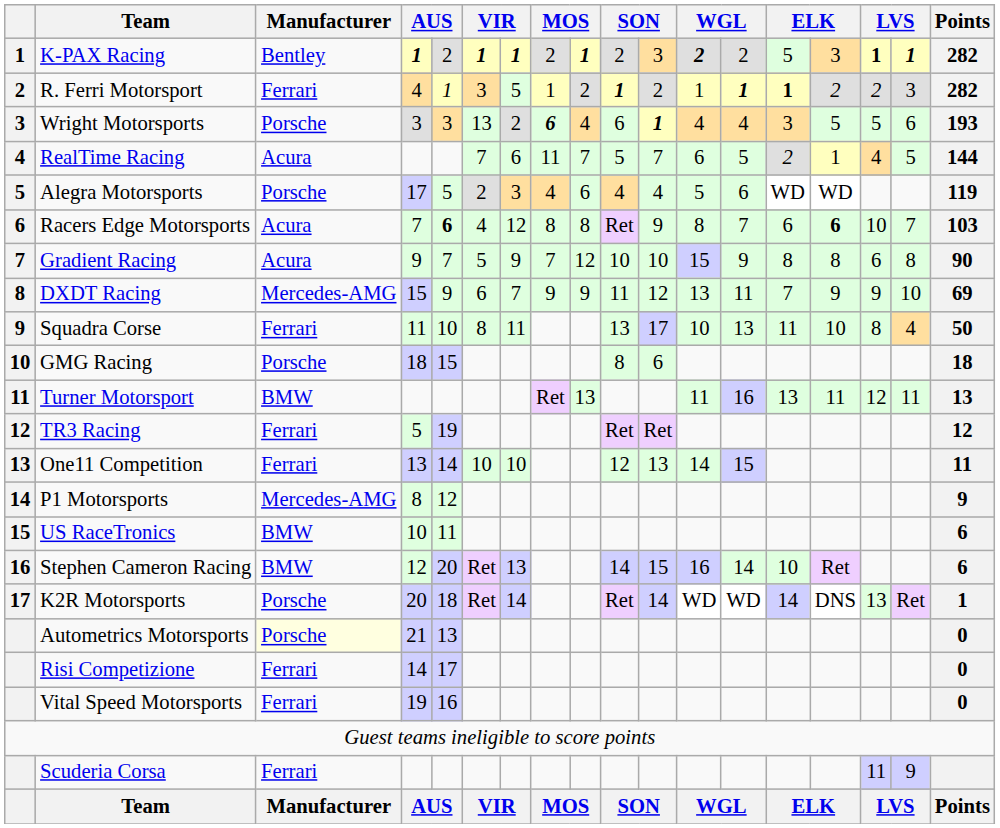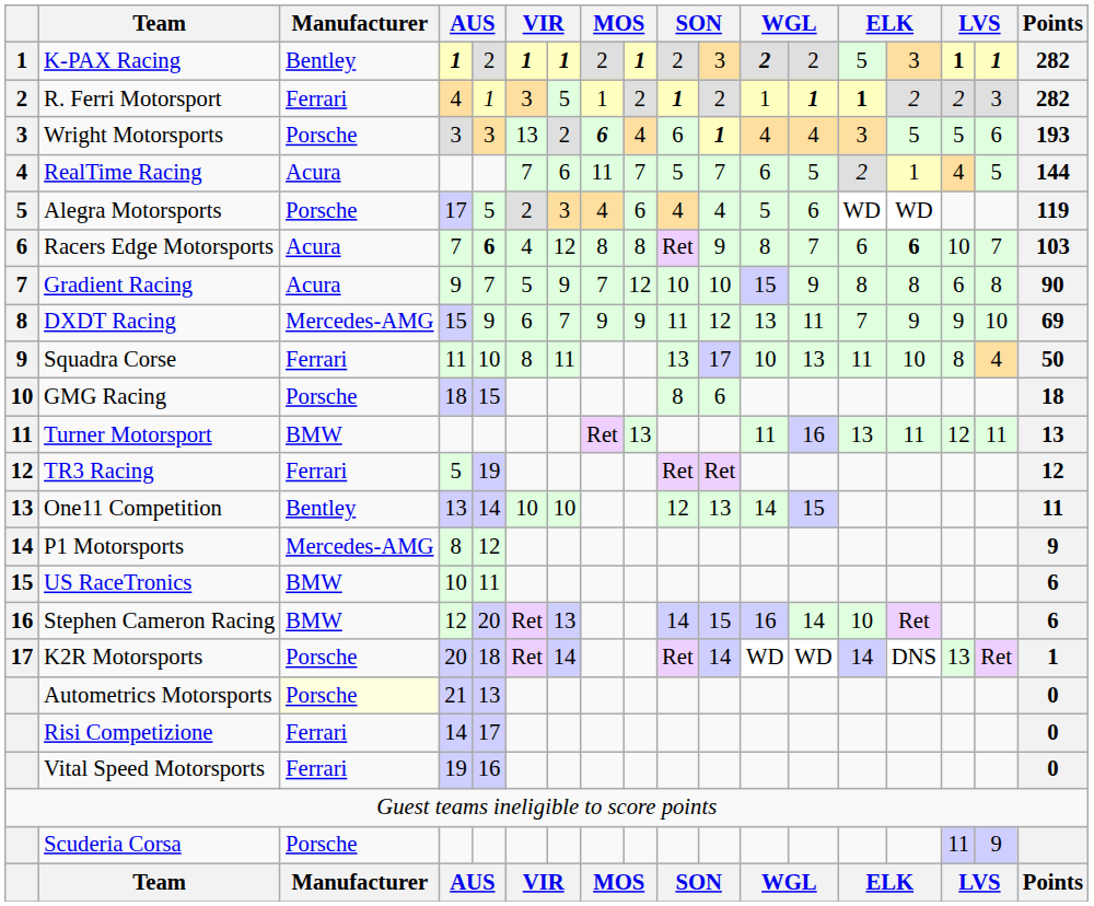 <table class="wikitable" style="font-size: 85%; text-align:center;">
 <tr>
 <th></th>
 <th>Team</th>
 <th>Manufacturer</th>
 <th colspan=2><a href='#'>AUS</a><br></th>
 <th colspan=2><a href='#'>VIR</a><br></th>
 <th colspan=2><a href='#'>MOS</a><br></th>
 <th colspan=2><a href='#'>SON</a><br></th>
 <th colspan=2><a href='#'>WGL</a><br></th>
 <th colspan=2><a href='#'>ELK</a><br></th>
 <th colspan=2><a href='#'>LVS</a><br></th>
 <th>Points</th>
 </tr>
 <tr>
 <th>1</th>
 <td align=left> <a href='#'>K-PAX Racing</a></td>
 <td align=left><a href='#'>Bentley</a></td>
 <td style="background:#FFFFBF;"><strong><em>1</em></strong></td>
 <td style="background:#DFDFDF;">2</td>
 <td style="background:#FFFFBF;"><strong><em>1</em></strong></td>
 <td style="background:#FFFFBF;"><strong><em>1</em></strong></td>
 <td style="background:#DFDFDF;">2</td>
 <td style="background:#FFFFBF;"><strong><em>1</em></strong></td>
 <td style="background:#DFDFDF;">2</td>
 <td style="background:#FFDF9F;">3</td>
 <td style="background:#DFDFDF;"><strong><em>2</em></strong></td>
 <td style="background:#DFDFDF;">2</td>
 <td style="background:#DFFFDF;">5</td>
 <td style="background:#FFDF9F;">3</td>
 <td style="background:#FFFFBF;"><strong>1</strong></td>
 <td style="background:#FFFFBF;"><strong><em>1</em></strong></td>
 <th>282</th>
 </tr>
 <tr>
 <th>2</th>
 <td align=left> R. Ferri Motorsport</td>
 <td align=left><a href='#'>Ferrari</a></td>
 <td style="background:#FFDF9F;">4</td>
 <td style="background:#FFFFBF;"><em>1</em></td>
 <td style="background:#FFDF9F;">3</td>
 <td style="background:#DFFFDF;">5</td>
 <td style="background:#FFFFBF;">1</td>
 <td style="background:#DFDFDF;">2</td>
 <td style="background:#FFFFBF;"><strong><em>1</em></strong></td>
 <td style="background:#DFDFDF;">2</td>
 <td style="background:#FFFFBF;">1</td>
 <td style="background:#FFFFBF;"><strong><em>1</em></strong></td>
 <td style="background:#FFFFBF;"><strong>1</strong></td>
 <td style="background:#DFDFDF;"><em>2</em></td>
 <td style="background:#DFDFDF;"><em>2</em></td>
 <td style="background:#DFDFDF;">3</td>
 <th>282</th>
 </tr>
 <tr>
 <th>3</th>
 <td align=left> Wright Motorsports</td>
 <td align=left><a href='#'>Porsche</a></td>
 <td style="background:#DFDFDF;">3</td>
 <td style="background:#FFDF9F;">3</td>
 <td style="background:#DFFFDF;">13</td>
 <td style="background:#DFDFDF;">2</td>
 <td style="background:#DFFFDF;"><strong><em>6</em></strong></td>
 <td style="background:#FFDF9F;">4</td>
 <td style="background:#DFFFDF;">6</td>
 <td style="background:#FFFFBF;"><strong><em>1</em></strong></td>
 <td style="background:#FFDF9F;">4</td>
 <td style="background:#FFDF9F;">4</td>
 <td style="background:#FFDF9F;">3</td>
 <td style="background:#DFFFDF;">5</td>
 <td style="background:#DFFFDF;">5</td>
 <td style="background:#DFFFDF;">6</td>
 <th>193</th>
 </tr>
 <tr>
 <th>4</th>
 <td align=left> <a href='#'>RealTime Racing</a></td>
 <td align=left><a href='#'>Acura</a></td>
 <td></td>
 <td></td>
 <td style="background:#DFFFDF;">7</td>
 <td style="background:#DFFFDF;">6</td>
 <td style="background:#DFFFDF;">11</td>
 <td style="background:#DFFFDF;">7</td>
 <td style="background:#DFFFDF;">5</td>
 <td style="background:#DFFFDF;">7</td>
 <td style="background:#DFFFDF;">6</td>
 <td style="background:#DFFFDF;">5</td>
 <td style="background:#DFDFDF;"><em>2</em></td>
 <td style="background:#FFFFBF;">1</td>
 <td style="background:#FFDF9F;">4</td>
 <td style="background:#DFFFDF;">5</td>
 <th>144</th>
 </tr>
 <tr>
 <th>5</th>
 <td align=left> Alegra Motorsports</td>
 <td align=left><a href='#'>Porsche</a></td>
 <td style="background:#CFCFFF;">17</td>
 <td style="background:#DFFFDF;">5</td>
 <td style="background:#DFDFDF;">2</td>
 <td style="background:#FFDF9F;">3</td>
 <td style="background:#FFDF9F;">4</td>
 <td style="background:#DFFFDF;">6</td>
 <td style="background:#FFDF9F;">4</td>
 <td style="background:#DFFFDF;">4</td>
 <td style="background:#DFFFDF;">5</td>
 <td style="background:#DFFFDF;">6</td>
 <td style="background:#FFFFFF;">WD</td>
 <td style="background:#FFFFFF;">WD</td>
 <td></td>
 <td></td>
 <th>119</th>
 </tr>
 <tr>
 <th>6</th>
 <td align=left> Racers Edge Motorsports</td>
 <td align=left><a href='#'>Acura</a></td>
 <td style="background:#DFFFDF;">7</td>
 <td style="background:#DFFFDF;"><strong>6</strong></td>
 <td style="background:#DFFFDF;">4</td>
 <td style="background:#DFFFDF;">12</td>
 <td style="background:#DFFFDF;">8</td>
 <td style="background:#DFFFDF;">8</td>
 <td style="background:#EFCFFF;">Ret</td>
 <td style="background:#DFFFDF;">9</td>
 <td style="background:#DFFFDF;">8</td>
 <td style="background:#DFFFDF;">7</td>
 <td style="background:#DFFFDF;">6</td>
 <td style="background:#DFFFDF;"><strong>6</strong></td>
 <td style="background:#DFFFDF;">10</td>
 <td style="background:#DFFFDF;">7</td>
 <th>103</th>
 </tr>
 <tr>
 <th>7</th>
 <td align=left> <a href='#'>Gradient Racing</a></td>
 <td align=left><a href='#'>Acura</a></td>
 <td style="background:#DFFFDF;">9</td>
 <td style="background:#DFFFDF;">7</td>
 <td style="background:#DFFFDF;">5</td>
 <td style="background:#DFFFDF;">9</td>
 <td style="background:#DFFFDF;">7</td>
 <td style="background:#DFFFDF;">12</td>
 <td style="background:#DFFFDF;">10</td>
 <td style="background:#DFFFDF;">10</td>
 <td style="background:#CFCFFF;">15</td>
 <td style="background:#DFFFDF;">9</td>
 <td style="background:#DFFFDF;">8</td>
 <td style="background:#DFFFDF;">8</td>
 <td style="background:#DFFFDF;">6</td>
 <td style="background:#DFFFDF;">8</td>
 <th>90</th>
 </tr>
 <tr>
 <th>8</th>
 <td align=left> <a href='#'>DXDT Racing</a></td>
 <td align=left><a href='#'>Mercedes-AMG</a></td>
 <td style="background:#CFCFFF;">15</td>
 <td style="background:#DFFFDF;">9</td>
 <td style="background:#DFFFDF;">6</td>
 <td style="background:#DFFFDF;">7</td>
 <td style="background:#DFFFDF;">9</td>
 <td style="background:#DFFFDF;">9</td>
 <td style="background:#DFFFDF;">11</td>
 <td style="background:#DFFFDF;">12</td>
 <td style="background:#DFFFDF;">13</td>
 <td style="background:#DFFFDF;">11</td>
 <td style="background:#DFFFDF;">7</td>
 <td style="background:#DFFFDF;">9</td>
 <td style="background:#DFFFDF;">9</td>
 <td style="background:#DFFFDF;">10</td>
 <th>69</th>
 </tr>
 <tr>
 <th>9</th>
 <td align=left> Squadra Corse</td>
 <td align=left><a href='#'>Ferrari</a></td>
 <td style="background:#DFFFDF;">11</td>
 <td style="background:#DFFFDF;">10</td>
 <td style="background:#DFFFDF;">8</td>
 <td style="background:#DFFFDF;">11</td>
 <td></td>
 <td></td>
 <td style="background:#DFFFDF;">13</td>
 <td style="background:#CFCFFF;">17</td>
 <td style="background:#DFFFDF;">10</td>
 <td style="background:#DFFFDF;">13</td>
 <td style="background:#DFFFDF;">11</td>
 <td style="background:#DFFFDF;">10</td>
 <td style="background:#DFFFDF;">8</td>
 <td style="background:#FFDF9F;">4</td>
 <th>50</th>
 </tr>
 <tr>
 <th>10</th>
 <td align=left> GMG Racing</td>
 <td align=left><a href='#'>Porsche</a></td>
 <td style="background:#CFCFFF;">18</td>
 <td style="background:#CFCFFF;">15</td>
 <td></td>
 <td></td>
 <td></td>
 <td></td>
 <td style="background:#DFFFDF;">8</td>
 <td style="background:#DFFFDF;">6</td>
 <td></td>
 <td></td>
 <td></td>
 <td></td>
 <td></td>
 <td></td>
 <th>18</th>
 </tr>
 <tr>
 <th>11</th>
 <td align=left> <a href='#'>Turner Motorsport</a></td>
 <td align=left><a href='#'>BMW</a></td>
 <td></td>
 <td></td>
 <td></td>
 <td></td>
 <td style="background:#EFCFFF;">Ret</td>
 <td style="background:#DFFFDF;">13</td>
 <td></td>
 <td></td>
 <td style="background:#DFFFDF;">11</td>
 <td style="background:#CFCFFF;">16</td>
 <td style="background:#DFFFDF;">13</td>
 <td style="background:#DFFFDF;">11</td>
 <td style="background:#DFFFDF;">12</td>
 <td style="background:#DFFFDF;">11</td>
 <th>13</th>
 </tr>
 <tr>
 <th>12</th>
 <td align=left> <a href='#'>TR3 Racing</a></td>
 <td align=left><a href='#'>Ferrari</a></td>
 <td style="background:#DFFFDF;">5</td>
 <td style="background:#CFCFFF;">19</td>
 <td></td>
 <td></td>
 <td></td>
 <td></td>
 <td style="background:#EFCFFF;">Ret</td>
 <td style="background:#EFCFFF;">Ret</td>
 <td></td>
 <td></td>
 <td></td>
 <td></td>
 <td></td>
 <td></td>
 <th>12</th>
 </tr>
 <tr>
 <th>13</th>
 <td align=left> One11 Competition</td>
-<td align=left><a href='#'>Ferrari</a></td>
+<td align=left><a href='#'>Bentley</a></td>
 <td style="background:#CFCFFF;">13</td>
 <td style="background:#CFCFFF;">14</td>
 <td style="background:#DFFFDF;">10</td>
 <td style="background:#DFFFDF;">10</td>
 <td></td>
 <td></td>
 <td style="background:#DFFFDF;">12</td>
 <td style="background:#DFFFDF;">13</td>
 <td style="background:#DFFFDF;">14</td>
 <td style="background:#CFCFFF;">15</td>
 <td></td>
 <td></td>
 <td></td>
 <td></td>
 <th>11</th>
 </tr>
 <tr>
 <th>14</th>
 <td align=left> P1 Motorsports</td>
 <td align=left><a href='#'>Mercedes-AMG</a></td>
 <td style="background:#DFFFDF;">8</td>
 <td style="background:#DFFFDF;">12</td>
 <td></td>
 <td></td>
 <td></td>
 <td></td>
 <td></td>
 <td></td>
 <td></td>
 <td></td>
 <td></td>
 <td></td>
 <td></td>
 <td></td>
 <th>9</th>
 </tr>
 <tr>
 <th>15</th>
 <td align=left> <a href='#'>US RaceTronics</a></td>
 <td align=left><a href='#'>BMW</a></td>
 <td style="background:#DFFFDF;">10</td>
 <td style="background:#DFFFDF;">11</td>
 <td></td>
 <td></td>
 <td></td>
 <td></td>
 <td></td>
 <td></td>
 <td></td>
 <td></td>
 <td></td>
 <td></td>
 <td></td>
 <td></td>
 <th>6</th>
 </tr>
 <tr>
 <th>16</th>
 <td align=left> Stephen Cameron Racing</td>
 <td align=left><a href='#'>BMW</a></td>
 <td style="background:#DFFFDF;">12</td>
 <td style="background:#CFCFFF;">20</td>
 <td style="background:#EFCFFF;">Ret</td>
 <td style="background:#CFCFFF;">13</td>
 <td></td>
 <td></td>
 <td style="background:#CFCFFF;">14</td>
 <td style="background:#CFCFFF;">15</td>
 <td style="background:#CFCFFF;">16</td>
 <td style="background:#DFFFDF;">14</td>
 <td style="background:#DFFFDF;">10</td>
 <td style="background:#EFCFFF;">Ret</td>
 <td></td>
 <td></td>
 <th>6</th>
 </tr>
 <tr>
 <th>17</th>
 <td align=left> K2R Motorsports</td>
 <td align=left><a href='#'>Porsche</a></td>
 <td style="background:#CFCFFF;">20</td>
 <td style="background:#CFCFFF;">18</td>
 <td style="background:#EFCFFF;">Ret</td>
 <td style="background:#CFCFFF;">14</td>
 <td></td>
 <td></td>
 <td style="background:#EFCFFF;">Ret</td>
 <td style="background:#CFCFFF;">14</td>
 <td style="background:#FFFFFF;">WD</td>
 <td style="background:#FFFFFF;">WD</td>
 <td style="background:#CFCFFF;">14</td>
 <td style="background:#FFFFFF;">DNS</td>
 <td style="background:#DFFFDF;">13</td>
 <td style="background:#EFCFFF;">Ret</td>
 <th>1</th>
 </tr>
 <tr>
 <th></th>
 <td align=left> Autometrics Motorsports</td>
 <td align=left style="background: lightyellow;"><a href='#'>Porsche</a></td>
 <td style="background:#CFCFFF;">21</td>
 <td style="background:#CFCFFF;">13</td>
 <td></td>
 <td></td>
 <td></td>
 <td></td>
 <td></td>
 <td></td>
 <td></td>
 <td></td>
 <td></td>
 <td></td>
 <td></td>
 <td></td>
 <th>0</th>
 </tr>
 <tr>
 <th></th>
 <td align=left> <a href='#'>Risi Competizione</a></td>
 <td align=left><a href='#'>Ferrari</a></td>
 <td style="background:#CFCFFF;">14</td>
 <td style="background:#CFCFFF;">17</td>
 <td></td>
 <td></td>
 <td></td>
 <td></td>
 <td></td>
 <td></td>
 <td></td>
 <td></td>
 <td></td>
 <td></td>
 <td></td>
 <td></td>
 <th>0</th>
 </tr>
 <tr>
 <th></th>
 <td align=left> Vital Speed Motorsports</td>
 <td align=left><a href='#'>Ferrari</a></td>
 <td style="background:#CFCFFF;">19</td>
 <td style="background:#CFCFFF;">16</td>
 <td></td>
 <td></td>
 <td></td>
 <td></td>
 <td></td>
 <td></td>
 <td></td>
 <td></td>
 <td></td>
 <td></td>
 <td></td>
 <td></td>
 <th>0</th>
 </tr>
 <tr>
 <td colspan=18><em>Guest teams ineligible to score points</em></td>
 </tr>
 <tr>
 <th></th>
 <td align=left> <a href='#'>Scuderia Corsa</a></td>
-<td align=left><a href='#'>Ferrari</a></td>
+<td align=left><a href='#'>Porsche</a></td>
 <td></td>
 <td></td>
 <td></td>
 <td></td>
 <td></td>
 <td></td>
 <td></td>
 <td></td>
 <td></td>
 <td></td>
 <td></td>
 <td></td>
 <td style="background:#CFCFFF;">11</td>
 <td style="background:#CFCFFF;">9</td>
 <th></th>
 </tr>
 <tr valign="top">
 <th valign=middle></th>
 <th valign=middle>Team</th>
 <th valign=middle>Manufacturer</th>
 <th colspan=2><a href='#'>AUS</a><br></th>
 <th colspan=2><a href='#'>VIR</a><br></th>
 <th colspan=2><a href='#'>MOS</a><br></th>
 <th colspan=2><a href='#'>SON</a><br></th>
 <th colspan=2><a href='#'>WGL</a><br></th>
 <th colspan=2><a href='#'>ELK</a><br></th>
 <th colspan=2><a href='#'>LVS</a><br></th>
 <th valign=middle>Points</th>
 </tr>
 </table>
